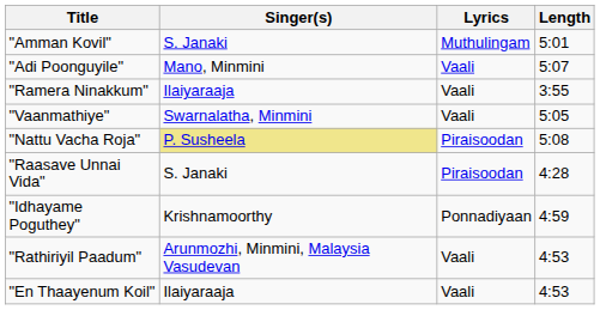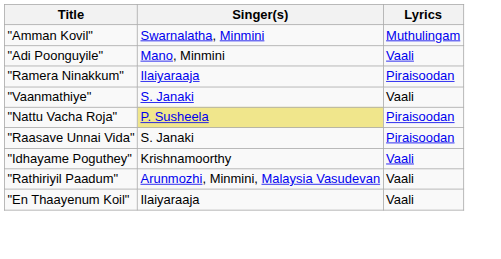 <table class="wikitable">
 <tr>
 <th>Title</th>
 <th>Singer(s)</th>
 <th>Lyrics</th>
-<th>Length</th>
 </tr>
 <tr>
 <td>"Amman Kovil"</td>
-<td><a href='#'>S. Janaki</a></td>
+<td><a href='#'>Swarnalatha</a>,  <a href='#'>Minmini</a></td>
 <td><a href='#'>Muthulingam</a></td>
-<td>5:01</td>
 </tr>
 <tr>
 <td>"Adi Poonguyile"</td>
 <td><a href='#'>Mano</a>, Minmini</td>
 <td><a href='#'>Vaali</a></td>
-<td>5:07</td>
 </tr>
 <tr>
 <td>"Ramera Ninakkum"</td>
 <td><a href='#'>Ilaiyaraaja</a></td>
-<td>Vaali</td>
-<td>3:55</td>
+<td><a href='#'>Piraisoodan</a></td>
 </tr>
 <tr>
 <td>"Vaanmathiye"</td>
-<td><a href='#'>Swarnalatha</a>,  <a href='#'>Minmini</a></td>
+<td><a href='#'>S. Janaki</a></td>
 <td>Vaali</td>
-<td>5:05</td>
 </tr>
 <tr>
 <td>"Nattu Vacha Roja"</td>
 <td style="background: khaki;"><a href='#'>P. Susheela</a></td>
 <td><a href='#'>Piraisoodan</a></td>
-<td>5:08</td>
 </tr>
 <tr>
 <td>"Raasave Unnai Vida"</td>
 <td>S. Janaki</td>
 <td><a href='#'>Piraisoodan</a></td>
-<td>4:28</td>
 </tr>
 <tr>
 <td>"Idhayame Poguthey"</td>
 <td>Krishnamoorthy</td>
-<td>Ponnadiyaan</td>
-<td>4:59</td>
+<td><a href='#'>Vaali</a></td>
 </tr>
 <tr>
 <td>"Rathiriyil Paadum"</td>
 <td><a href='#'>Arunmozhi</a>, Minmini, <a href='#'>Malaysia Vasudevan</a></td>
 <td>Vaali</td>
-<td>4:53</td>
 </tr>
 <tr>
 <td>"En Thaayenum Koil"</td>
 <td>Ilaiyaraaja</td>
 <td>Vaali</td>
-<td>4:53</td>
 </tr>
 </table>
